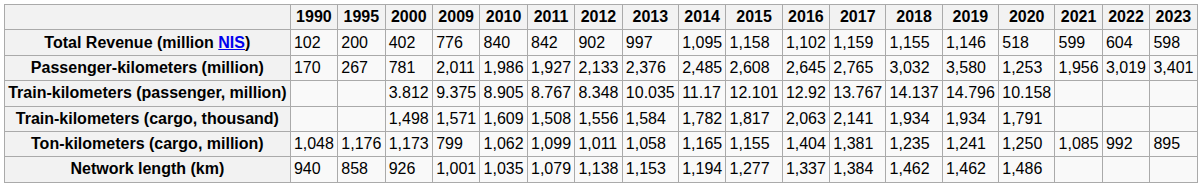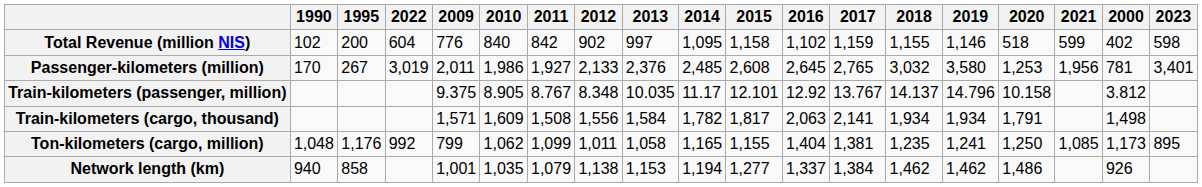 <table class="wikitable">
 <tr>
 <th></th>
 <th>1990</th>
 <th>1995</th>
-<th>2000</th>
+<th>2022</th>
 <th>2009</th>
 <th>2010</th>
 <th>2011</th>
 <th>2012</th>
 <th>2013</th>
 <th>2014</th>
 <th>2015</th>
 <th>2016</th>
 <th>2017</th>
 <th>2018</th>
 <th>2019</th>
 <th>2020</th>
 <th>2021</th>
-<th>2022</th>
+<th>2000</th>
 <th>2023</th>
 </tr>
 <tr>
 <th>Total Revenue (million <a href='#'>NIS</a>)</th>
 <td>102</td>
 <td>200</td>
-<td>402</td>
+<td>604</td>
 <td>776</td>
 <td>840</td>
 <td>842</td>
 <td>902</td>
 <td>997</td>
 <td>1,095</td>
 <td>1,158</td>
 <td>1,102</td>
 <td>1,159</td>
 <td>1,155</td>
 <td>1,146</td>
 <td>518</td>
 <td>599</td>
-<td>604</td>
+<td>402</td>
 <td>598</td>
 </tr>
 <tr>
 <th>Passenger-kilometers (million)</th>
 <td>170</td>
 <td>267</td>
-<td>781</td>
+<td>3,019</td>
 <td>2,011</td>
 <td>1,986</td>
 <td>1,927</td>
 <td>2,133</td>
 <td>2,376</td>
 <td>2,485</td>
 <td>2,608</td>
 <td>2,645</td>
 <td>2,765</td>
 <td>3,032</td>
 <td>3,580</td>
 <td>1,253</td>
 <td>1,956</td>
-<td>3,019</td>
+<td>781</td>
 <td>3,401</td>
 </tr>
 <tr>
 <th>Train-kilometers (passenger, million)</th>
 <td></td>
 <td></td>
-<td>3.812</td>
+<td></td>
 <td>9.375</td>
 <td>8.905</td>
 <td>8.767</td>
 <td>8.348</td>
 <td>10.035</td>
 <td>11.17</td>
 <td>12.101</td>
 <td>12.92</td>
 <td>13.767</td>
 <td>14.137</td>
 <td>14.796</td>
 <td>10.158</td>
 <td></td>
-<td></td>
+<td>3.812</td>
 <td></td>
 </tr>
 <tr>
 <th>Train-kilometers (cargo, thousand)</th>
 <td></td>
 <td></td>
-<td>1,498</td>
+<td></td>
 <td>1,571</td>
 <td>1,609</td>
 <td>1,508</td>
 <td>1,556</td>
 <td>1,584</td>
 <td>1,782</td>
 <td>1,817</td>
 <td>2,063</td>
 <td>2,141</td>
 <td>1,934</td>
 <td>1,934</td>
 <td>1,791</td>
 <td></td>
-<td></td>
+<td>1,498</td>
 <td></td>
 </tr>
 <tr>
 <th>Ton-kilometers (cargo, million)</th>
 <td>1,048</td>
 <td>1,176</td>
-<td>1,173</td>
+<td>992</td>
 <td>799</td>
 <td>1,062</td>
 <td>1,099</td>
 <td>1,011</td>
 <td>1,058</td>
 <td>1,165</td>
 <td>1,155</td>
 <td>1,404</td>
 <td>1,381</td>
 <td>1,235</td>
 <td>1,241</td>
 <td>1,250</td>
 <td>1,085</td>
-<td>992</td>
+<td>1,173</td>
 <td>895</td>
 </tr>
 <tr>
 <th>Network length (km)</th>
 <td>940</td>
 <td>858</td>
-<td>926</td>
+<td></td>
 <td>1,001</td>
 <td>1,035</td>
 <td>1,079</td>
 <td>1,138</td>
 <td>1,153</td>
 <td>1,194</td>
 <td>1,277</td>
 <td>1,337</td>
 <td>1,384</td>
 <td>1,462</td>
 <td>1,462</td>
 <td>1,486</td>
 <td></td>
-<td></td>
+<td>926</td>
 <td></td>
 </tr>
 </table>
